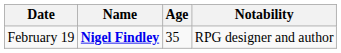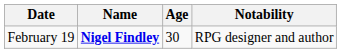 <table class="wikitable">
 <tr>
 <th>Date</th>
 <th>Name</th>
 <th>Age</th>
 <th>Notability</th>
 </tr>
 <tr>
 <td>February 19</td>
 <td><strong><a href='#'>Nigel Findley</a></strong></td>
-<td>35</td>
+<td>30</td>
 <td>RPG designer and author</td>
 </tr>
 </table>
